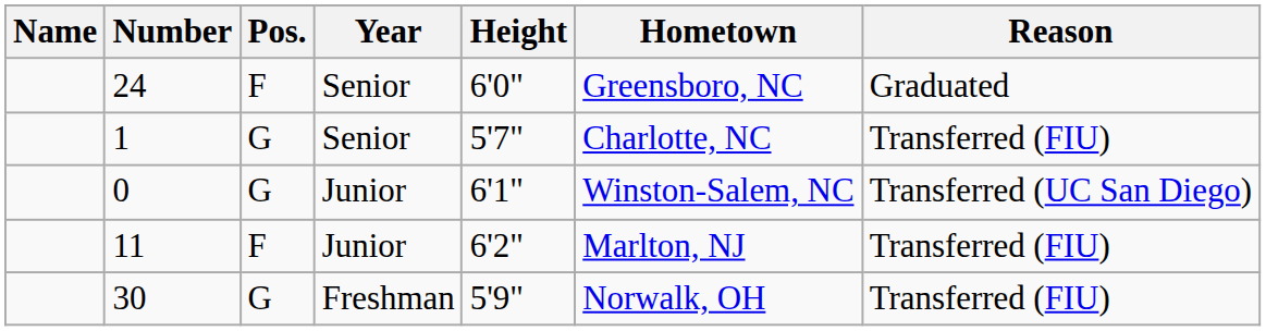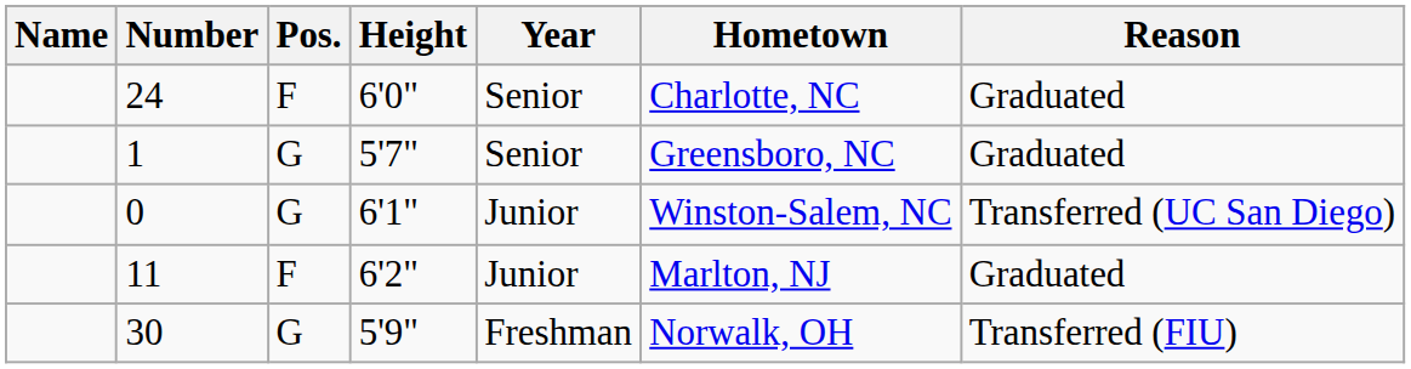 <table class="wikitable sortable" border="1">
 <tr>
 <th>Name</th>
 <th>Number</th>
 <th>Pos.</th>
+<th>Height</th>
 <th>Year</th>
-<th>Height</th>
 <th>Hometown</th>
 <th>Reason</th>
 </tr>
 <tr>
 <td></td>
 <td>24</td>
 <td>F</td>
+<td>6'0"</td>
 <td>Senior</td>
-<td>6'0"</td>
-<td><a href='#'>Greensboro, NC</a></td>
+<td><a href='#'>Charlotte, NC</a></td>
 <td>Graduated</td>
 </tr>
 <tr>
 <td></td>
 <td>1</td>
 <td>G</td>
+<td>5'7"</td>
 <td>Senior</td>
-<td>5'7"</td>
-<td><a href='#'>Charlotte, NC</a></td>
-<td>Transferred (<a href='#'>FIU</a>)</td>
+<td><a href='#'>Greensboro, NC</a></td>
+<td>Graduated</td>
 </tr>
 <tr>
 <td></td>
 <td>0</td>
 <td>G</td>
+<td>6'1"</td>
 <td>Junior</td>
-<td>6'1"</td>
 <td><a href='#'>Winston-Salem, NC</a></td>
 <td>Transferred (<a href='#'>UC San Diego</a>)</td>
 </tr>
 <tr>
 <td></td>
 <td>11</td>
 <td>F</td>
+<td>6'2"</td>
 <td>Junior</td>
-<td>6'2"</td>
 <td><a href='#'>Marlton, NJ</a></td>
-<td>Transferred (<a href='#'>FIU</a>)</td>
+<td>Graduated</td>
 </tr>
 <tr>
 <td></td>
 <td>30</td>
 <td>G</td>
+<td>5'9"</td>
 <td>Freshman</td>
-<td>5'9"</td>
 <td><a href='#'>Norwalk, OH</a></td>
 <td>Transferred (<a href='#'>FIU</a>)</td>
 </tr>
 </table>
